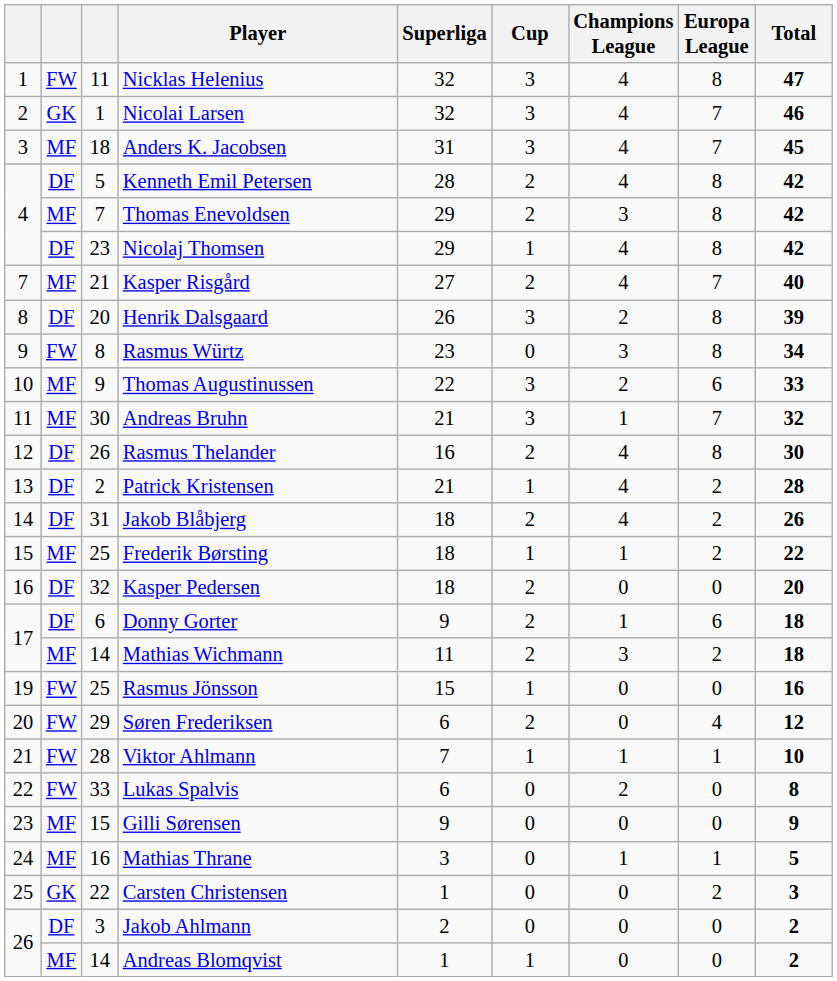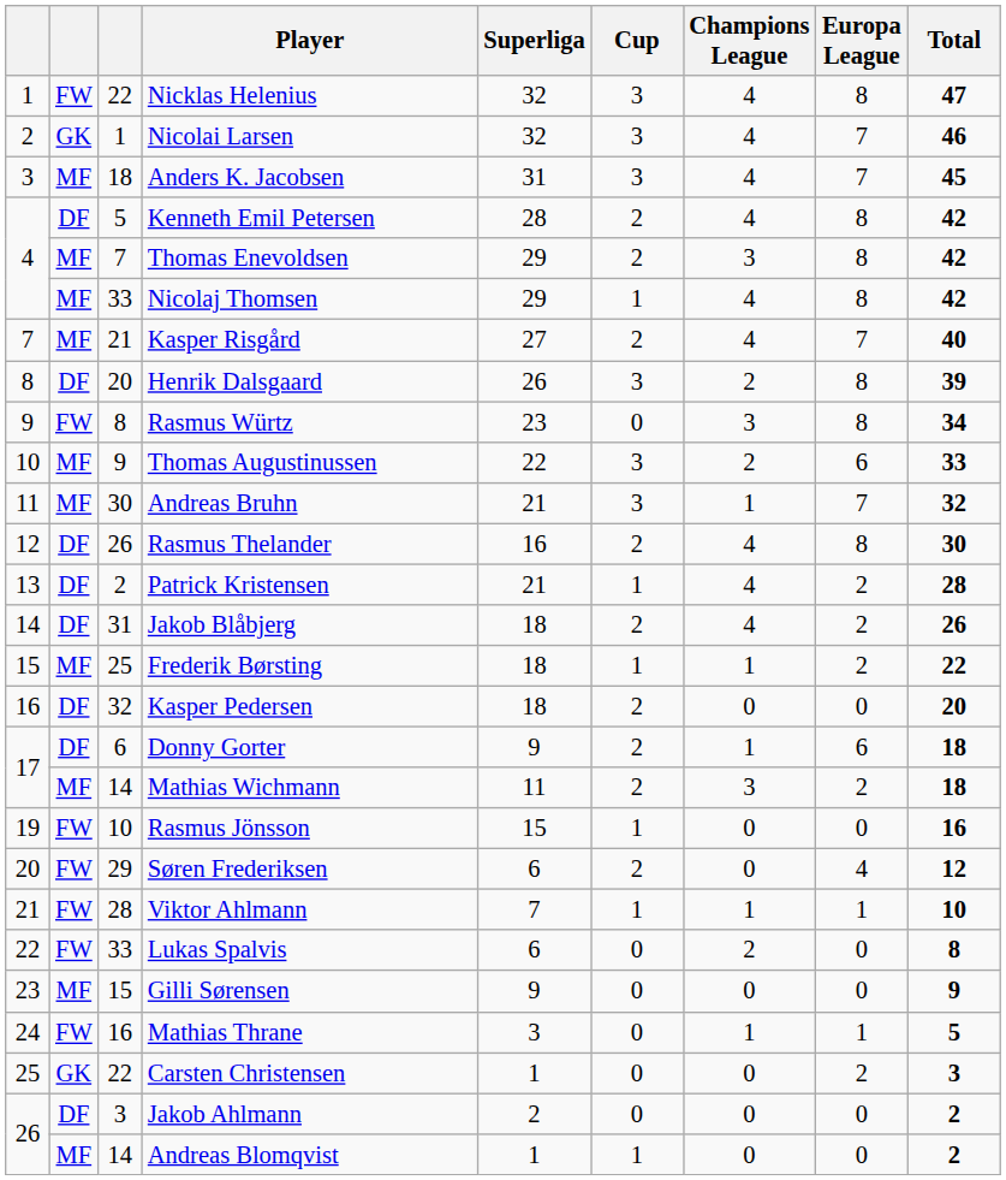 <table class="wikitable sortable" style="font-size: 95%; text-align: center;">
 <tr>
 <th width=20></th>
 <th width=20></th>
 <th width=20></th>
 <th width=200>Player</th>
 <th width=50>Superliga</th>
 <th width=50>Cup</th>
 <th width=50>Champions League</th>
 <th width=50>Europa League</th>
 <th width=50>Total</th>
 </tr>
 <tr>
 <td rowspan=1>1</td>
 <td><a href='#'>FW</a></td>
-<td>11</td>
+<td>22</td>
 <td align=left> <a href='#'>Nicklas Helenius</a></td>
 <td>32</td>
 <td>3</td>
 <td>4</td>
 <td>8</td>
 <td><strong>47</strong></td>
 </tr>
 <tr>
 <td rowspan=1>2</td>
 <td><a href='#'>GK</a></td>
 <td>1</td>
 <td align=left> <a href='#'>Nicolai Larsen</a></td>
 <td>32</td>
 <td>3</td>
 <td>4</td>
 <td>7</td>
 <td><strong>46</strong></td>
 </tr>
 <tr>
 <td rowspan=1>3</td>
 <td><a href='#'>MF</a></td>
 <td>18</td>
 <td align=left> <a href='#'>Anders K. Jacobsen</a></td>
 <td>31</td>
 <td>3</td>
 <td>4</td>
 <td>7</td>
 <td><strong>45</strong></td>
 </tr>
 <tr>
 <td rowspan=3>4</td>
 <td><a href='#'>DF</a></td>
 <td>5</td>
 <td align=left> <a href='#'>Kenneth Emil Petersen</a></td>
 <td>28</td>
 <td>2</td>
 <td>4</td>
 <td>8</td>
 <td><strong>42</strong></td>
 </tr>
 <tr>
 <td><a href='#'>MF</a></td>
 <td>7</td>
 <td align=left> <a href='#'>Thomas Enevoldsen</a></td>
 <td>29</td>
 <td>2</td>
 <td>3</td>
 <td>8</td>
 <td><strong>42</strong></td>
 </tr>
 <tr>
-<td><a href='#'>DF</a></td>
-<td>23</td>
+<td><a href='#'>MF</a></td>
+<td>33</td>
 <td align=left> <a href='#'>Nicolaj Thomsen</a></td>
 <td>29</td>
 <td>1</td>
 <td>4</td>
 <td>8</td>
 <td><strong>42</strong></td>
 </tr>
 <tr>
 <td rowspan=1>7</td>
 <td><a href='#'>MF</a></td>
 <td>21</td>
 <td align=left> <a href='#'>Kasper Risgård</a></td>
 <td>27</td>
 <td>2</td>
 <td>4</td>
 <td>7</td>
 <td><strong>40</strong></td>
 </tr>
 <tr>
 <td rowspan=1>8</td>
 <td><a href='#'>DF</a></td>
 <td>20</td>
 <td align=left> <a href='#'>Henrik Dalsgaard</a></td>
 <td>26</td>
 <td>3</td>
 <td>2</td>
 <td>8</td>
 <td><strong>39</strong></td>
 </tr>
 <tr>
 <td rowspan=1>9</td>
 <td><a href='#'>FW</a></td>
 <td>8</td>
 <td align=left> <a href='#'>Rasmus Würtz</a></td>
 <td>23</td>
 <td>0</td>
 <td>3</td>
 <td>8</td>
 <td><strong>34</strong></td>
 </tr>
 <tr>
 <td rowspan=1>10</td>
 <td><a href='#'>MF</a></td>
 <td>9</td>
 <td align=left> <a href='#'>Thomas Augustinussen</a></td>
 <td>22</td>
 <td>3</td>
 <td>2</td>
 <td>6</td>
 <td><strong>33</strong></td>
 </tr>
 <tr>
 <td rowspan=1>11</td>
 <td><a href='#'>MF</a></td>
 <td>30</td>
 <td align=left> <a href='#'>Andreas Bruhn</a></td>
 <td>21</td>
 <td>3</td>
 <td>1</td>
 <td>7</td>
 <td><strong>32</strong></td>
 </tr>
 <tr>
 <td rowspan=1>12</td>
 <td><a href='#'>DF</a></td>
 <td>26</td>
 <td align=left> <a href='#'>Rasmus Thelander</a></td>
 <td>16</td>
 <td>2</td>
 <td>4</td>
 <td>8</td>
 <td><strong>30</strong></td>
 </tr>
 <tr>
 <td rowspan=1>13</td>
 <td><a href='#'>DF</a></td>
 <td>2</td>
 <td align=left> <a href='#'>Patrick Kristensen</a></td>
 <td>21</td>
 <td>1</td>
 <td>4</td>
 <td>2</td>
 <td><strong>28</strong></td>
 </tr>
 <tr>
 <td rowspan=1>14</td>
 <td><a href='#'>DF</a></td>
 <td>31</td>
 <td align=left> <a href='#'>Jakob Blåbjerg</a></td>
 <td>18</td>
 <td>2</td>
 <td>4</td>
 <td>2</td>
 <td><strong>26</strong></td>
 </tr>
 <tr>
 <td rowspan=1>15</td>
 <td><a href='#'>MF</a></td>
 <td>25</td>
 <td align=left> <a href='#'>Frederik Børsting</a></td>
 <td>18</td>
 <td>1</td>
 <td>1</td>
 <td>2</td>
 <td><strong>22</strong></td>
 </tr>
 <tr>
 <td rowspan=1>16</td>
 <td><a href='#'>DF</a></td>
 <td>32</td>
 <td align=left> <a href='#'>Kasper Pedersen</a></td>
 <td>18</td>
 <td>2</td>
 <td>0</td>
 <td>0</td>
 <td><strong>20</strong></td>
 </tr>
 <tr>
 <td rowspan=2>17</td>
 <td><a href='#'>DF</a></td>
 <td>6</td>
 <td align=left> <a href='#'>Donny Gorter</a></td>
 <td>9</td>
 <td>2</td>
 <td>1</td>
 <td>6</td>
 <td><strong>18</strong></td>
 </tr>
 <tr>
 <td><a href='#'>MF</a></td>
 <td>14</td>
 <td align=left> <a href='#'>Mathias Wichmann</a></td>
 <td>11</td>
 <td>2</td>
 <td>3</td>
 <td>2</td>
 <td><strong>18</strong></td>
 </tr>
 <tr>
 <td rowspan=1>19</td>
 <td><a href='#'>FW</a></td>
-<td>25</td>
+<td>10</td>
 <td align=left> <a href='#'>Rasmus Jönsson</a></td>
 <td>15</td>
 <td>1</td>
 <td>0</td>
 <td>0</td>
 <td><strong>16</strong></td>
 </tr>
 <tr>
 <td rowspan=1>20</td>
 <td><a href='#'>FW</a></td>
 <td>29</td>
 <td align=left> <a href='#'>Søren Frederiksen</a></td>
 <td>6</td>
 <td>2</td>
 <td>0</td>
 <td>4</td>
 <td><strong>12</strong></td>
 </tr>
 <tr>
 <td rowspan=1>21</td>
 <td><a href='#'>FW</a></td>
 <td>28</td>
 <td align=left> <a href='#'>Viktor Ahlmann</a></td>
 <td>7</td>
 <td>1</td>
 <td>1</td>
 <td>1</td>
 <td><strong>10</strong></td>
 </tr>
 <tr>
 <td rowspan=1>22</td>
 <td><a href='#'>FW</a></td>
 <td>33</td>
 <td align=left> <a href='#'>Lukas Spalvis</a></td>
 <td>6</td>
 <td>0</td>
 <td>2</td>
 <td>0</td>
 <td><strong>8</strong></td>
 </tr>
 <tr>
 <td rowspan=1>23</td>
 <td><a href='#'>MF</a></td>
 <td>15</td>
 <td align=left> <a href='#'>Gilli Sørensen</a></td>
 <td>9</td>
 <td>0</td>
 <td>0</td>
 <td>0</td>
 <td><strong>9</strong></td>
 </tr>
 <tr>
 <td rowspan=1>24</td>
-<td><a href='#'>MF</a></td>
+<td><a href='#'>FW</a></td>
 <td>16</td>
 <td align=left> <a href='#'>Mathias Thrane</a></td>
 <td>3</td>
 <td>0</td>
 <td>1</td>
 <td>1</td>
 <td><strong>5</strong></td>
 </tr>
 <tr>
 <td rowspan=1>25</td>
 <td><a href='#'>GK</a></td>
 <td>22</td>
 <td align=left> <a href='#'>Carsten Christensen</a></td>
 <td>1</td>
 <td>0</td>
 <td>0</td>
 <td>2</td>
 <td><strong>3</strong></td>
 </tr>
 <tr>
 <td rowspan=2>26</td>
 <td><a href='#'>DF</a></td>
 <td>3</td>
 <td align=left> <a href='#'>Jakob Ahlmann</a></td>
 <td>2</td>
 <td>0</td>
 <td>0</td>
 <td>0</td>
 <td><strong>2</strong></td>
 </tr>
 <tr>
 <td><a href='#'>MF</a></td>
 <td>14</td>
 <td align=left> <a href='#'>Andreas Blomqvist</a></td>
 <td>1</td>
 <td>1</td>
 <td>0</td>
 <td>0</td>
 <td><strong>2</strong></td>
 </tr>
 </table>
